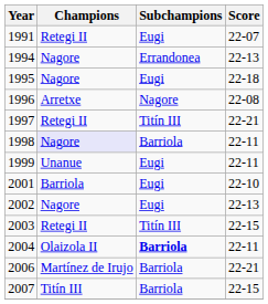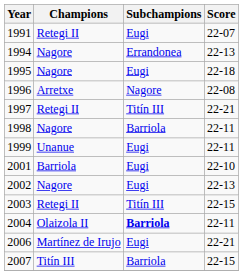 <table class="wikitable">
 <tr>
 <th>Year</th>
 <th>Champions</th>
 <th>Subchampions</th>
 <th>Score</th>
 </tr>
 <tr>
 <td>1991</td>
 <td><a href='#'>Retegi II</a></td>
 <td><a href='#'>Eugi</a></td>
 <td>22-07</td>
 </tr>
 <tr>
 <td>1994</td>
 <td><a href='#'>Nagore</a></td>
 <td><a href='#'>Errandonea</a></td>
 <td>22-13</td>
 </tr>
 <tr>
 <td>1995</td>
 <td><a href='#'>Nagore</a></td>
 <td><a href='#'>Eugi</a></td>
 <td>22-18</td>
 </tr>
 <tr>
 <td>1996</td>
 <td><a href='#'>Arretxe</a></td>
 <td><a href='#'>Nagore</a></td>
 <td>22-08</td>
 </tr>
 <tr>
 <td>1997</td>
 <td><a href='#'>Retegi II</a></td>
 <td><a href='#'>Titín III</a></td>
 <td>22-21</td>
 </tr>
 <tr>
 <td>1998</td>
-<td style="background: lavender;"><a href='#'>Nagore</a></td>
+<td><a href='#'>Nagore</a></td>
 <td><a href='#'>Barriola</a></td>
 <td>22-11</td>
 </tr>
 <tr>
 <td>1999</td>
 <td><a href='#'>Unanue</a></td>
 <td><a href='#'>Eugi</a></td>
 <td>22-11</td>
 </tr>
 <tr>
 <td>2001</td>
 <td><a href='#'>Barriola</a></td>
 <td><a href='#'>Eugi</a></td>
 <td>22-10</td>
 </tr>
 <tr>
 <td>2002</td>
 <td><a href='#'>Nagore</a></td>
 <td><a href='#'>Eugi</a></td>
 <td>22-13</td>
 </tr>
 <tr>
 <td>2003</td>
 <td><a href='#'>Retegi II</a></td>
 <td><a href='#'>Titín III</a></td>
 <td>22-15</td>
 </tr>
 <tr>
 <td>2004</td>
 <td><a href='#'>Olaizola II</a></td>
 <td><strong><a href='#'>Barriola</a></strong></td>
 <td>22-11</td>
 </tr>
 <tr>
 <td>2006</td>
 <td><a href='#'>Martínez de Irujo</a></td>
-<td><a href='#'>Barriola</a></td>
+<td><a href='#'>Eugi</a></td>
 <td>22-21</td>
 </tr>
 <tr>
 <td>2007</td>
 <td><a href='#'>Titín III</a></td>
 <td><a href='#'>Barriola</a></td>
 <td>22-15</td>
 </tr>
 <tr>
 </tr>
 </table>
